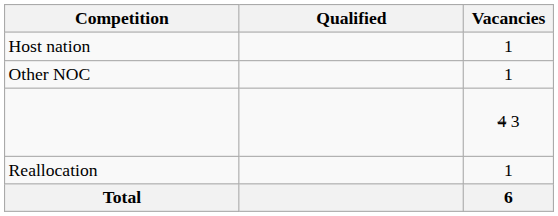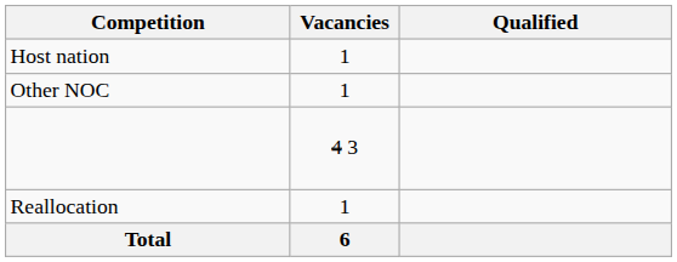 <table class = "wikitable" width=500>
 <tr>
 <th width=300>Competition</th>
+<th width=80>Vacancies</th>
 <th width=300>Qualified</th>
-<th width=80>Vacancies</th>
 </tr>
 <tr>
 <td>Host nation</td>
+<td align="center">1</td>
 <td></td>
-<td align="center">1</td>
 </tr>
 <tr>
 <td>Other NOC</td>
+<td align="center">1</td>
 <td></td>
-<td align="center">1</td>
 </tr>
 <tr>
 <td></td>
+<td align="center"><s>4</s> 3</td>
 <td><br><br><s></s><br></td>
-<td align="center"><s>4</s> 3</td>
 </tr>
 <tr>
 <td>Reallocation</td>
+<td align="center">1</td>
 <td></td>
-<td align="center">1</td>
 </tr>
 <tr>
 <th>Total</th>
+<th>6</th>
 <th></th>
-<th>6</th>
 </tr>
 </table>
